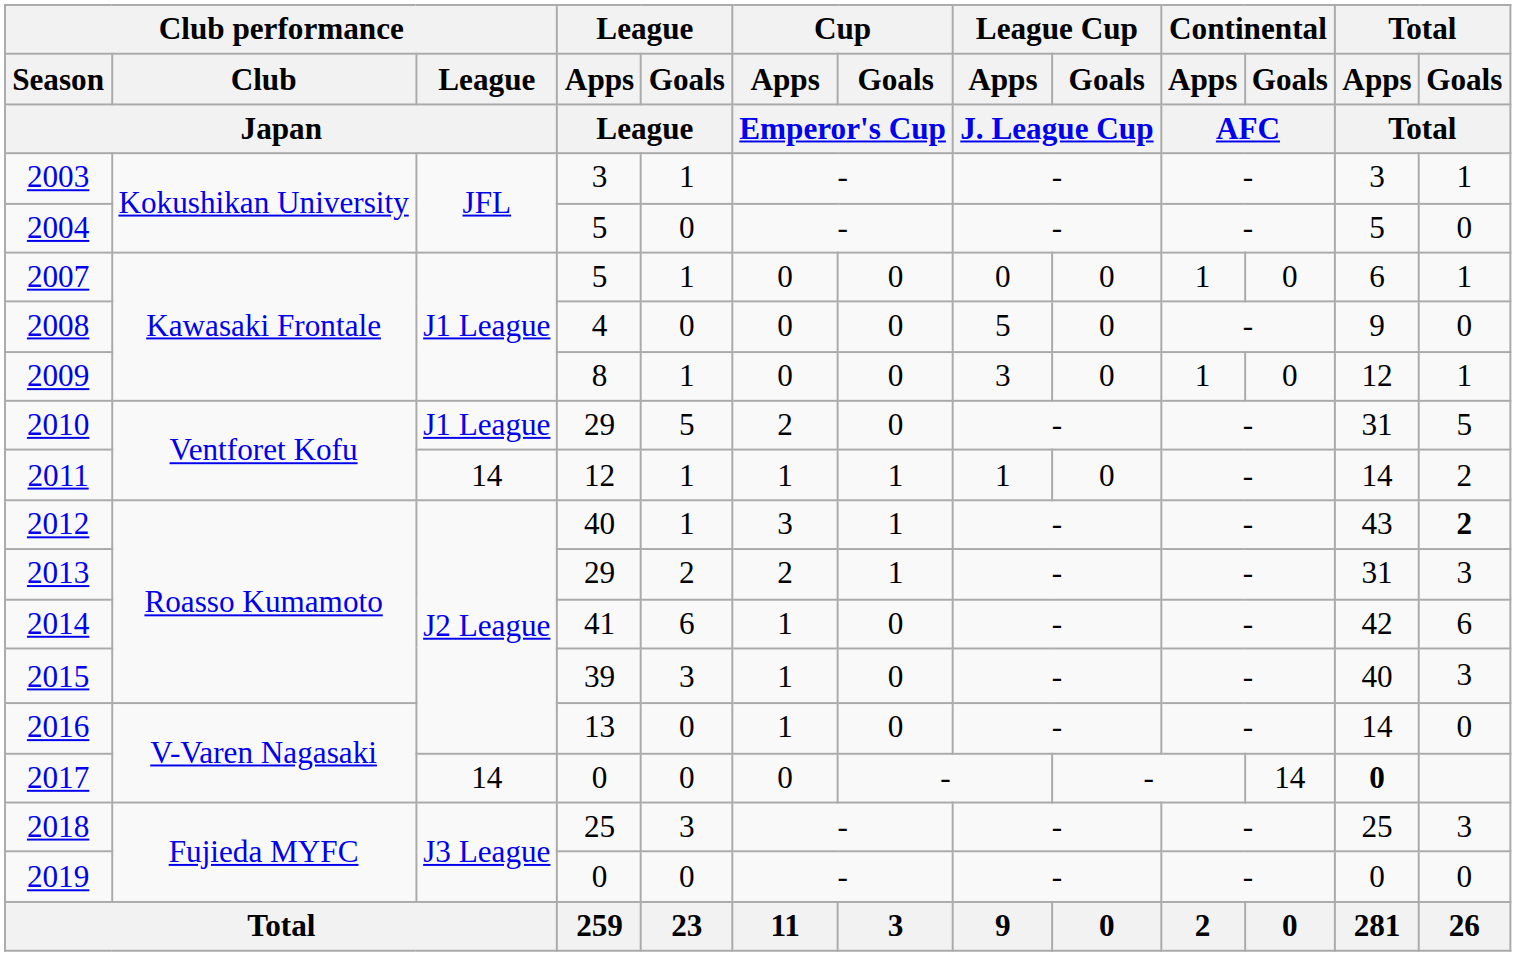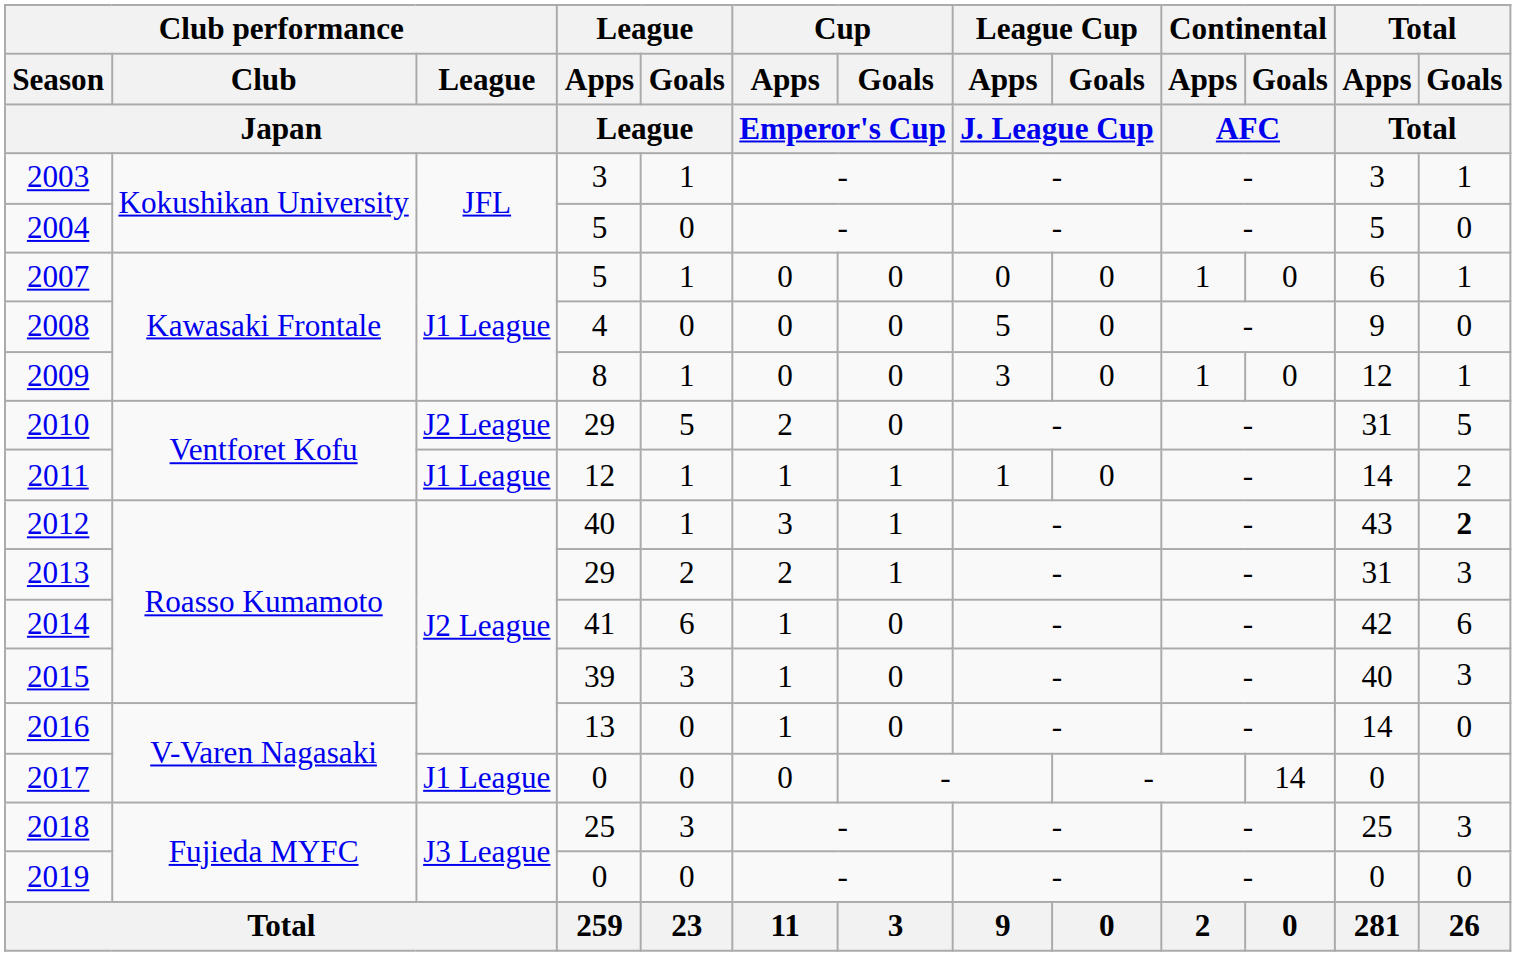 <table class="wikitable" style="text-align:center;">
 <tr>
 <th colspan=3>Club performance</th>
 <th colspan=2>League</th>
 <th colspan=2>Cup</th>
 <th colspan=2>League Cup</th>
 <th colspan=2>Continental</th>
 <th colspan=2>Total</th>
 </tr>
 <tr>
 <th>Season</th>
 <th>Club</th>
 <th>League</th>
 <th>Apps</th>
 <th>Goals</th>
 <th>Apps</th>
 <th>Goals</th>
 <th>Apps</th>
 <th>Goals</th>
 <th>Apps</th>
 <th>Goals</th>
 <th>Apps</th>
 <th>Goals</th>
 </tr>
 <tr>
 <th colspan=3>Japan</th>
 <th colspan=2>League</th>
 <th colspan=2><a href='#'>Emperor's Cup</a></th>
 <th colspan=2><a href='#'>J. League Cup</a></th>
 <th colspan=2><a href='#'>AFC</a></th>
 <th colspan=2>Total</th>
 </tr>
 <tr>
 <td><a href='#'>2003</a></td>
 <td rowspan="2"><a href='#'>Kokushikan University</a></td>
 <td rowspan="2"><a href='#'>JFL</a></td>
 <td>3</td>
 <td>1</td>
 <td colspan="2">-</td>
 <td colspan="2">-</td>
 <td colspan="2">-</td>
 <td>3</td>
 <td>1</td>
 </tr>
 <tr>
 <td><a href='#'>2004</a></td>
 <td>5</td>
 <td>0</td>
 <td colspan="2">-</td>
 <td colspan="2">-</td>
 <td colspan="2">-</td>
 <td>5</td>
 <td>0</td>
 </tr>
 <tr>
 <td><a href='#'>2007</a></td>
 <td rowspan="3"><a href='#'>Kawasaki Frontale</a></td>
 <td rowspan="3"><a href='#'>J1 League</a></td>
 <td>5</td>
 <td>1</td>
 <td>0</td>
 <td>0</td>
 <td>0</td>
 <td>0</td>
 <td>1</td>
 <td>0</td>
 <td>6</td>
 <td>1</td>
 </tr>
 <tr>
 <td><a href='#'>2008</a></td>
 <td>4</td>
 <td>0</td>
 <td>0</td>
 <td>0</td>
 <td>5</td>
 <td>0</td>
 <td colspan="2">-</td>
 <td>9</td>
 <td>0</td>
 </tr>
 <tr>
 <td><a href='#'>2009</a></td>
 <td>8</td>
 <td>1</td>
 <td>0</td>
 <td>0</td>
 <td>3</td>
 <td>0</td>
 <td>1</td>
 <td>0</td>
 <td>12</td>
 <td>1</td>
 </tr>
 <tr>
 <td><a href='#'>2010</a></td>
 <td rowspan="2"><a href='#'>Ventforet Kofu</a></td>
-<td><a href='#'>J1 League</a></td>
+<td><a href='#'>J2 League</a></td>
 <td>29</td>
 <td>5</td>
 <td>2</td>
 <td>0</td>
 <td colspan="2">-</td>
 <td colspan="2">-</td>
 <td>31</td>
 <td>5</td>
 </tr>
 <tr>
 <td><a href='#'>2011</a></td>
-<td>14</td>
+<td><a href='#'>J1 League</a></td>
 <td>12</td>
 <td>1</td>
 <td>1</td>
 <td>1</td>
 <td>1</td>
 <td>0</td>
 <td colspan="2">-</td>
 <td>14</td>
 <td>2</td>
 </tr>
 <tr>
 <td><a href='#'>2012</a></td>
 <td rowspan=4><a href='#'>Roasso Kumamoto</a></td>
 <td rowspan=5><a href='#'>J2 League</a></td>
 <td>40</td>
 <td>1</td>
 <td>3</td>
 <td>1</td>
 <td colspan="2">-</td>
 <td colspan="2">-</td>
 <td>43</td>
 <td><strong>2</strong></td>
 </tr>
 <tr>
 <td><a href='#'>2013</a></td>
 <td>29</td>
 <td>2</td>
 <td>2</td>
 <td>1</td>
 <td colspan="2">-</td>
 <td colspan="2">-</td>
 <td>31</td>
 <td>3</td>
 </tr>
 <tr>
 <td><a href='#'>2014</a></td>
 <td>41</td>
 <td>6</td>
 <td>1</td>
 <td>0</td>
 <td colspan="2">-</td>
 <td colspan="2">-</td>
 <td>42</td>
 <td>6</td>
 </tr>
 <tr>
 <td><a href='#'>2015</a></td>
 <td>39</td>
 <td>3</td>
 <td>1</td>
 <td>0</td>
 <td colspan="2">-</td>
 <td colspan="2">-</td>
 <td>40</td>
 <td>3　</td>
 </tr>
 <tr>
 <td><a href='#'>2016</a></td>
 <td rowspan="2"><a href='#'>V-Varen Nagasaki</a></td>
 <td>13</td>
 <td>0</td>
 <td>1</td>
 <td>0</td>
 <td colspan="2">-</td>
 <td colspan="2">-</td>
 <td>14</td>
 <td>0</td>
 </tr>
 <tr>
 <td><a href='#'>2017</a></td>
-<td>14</td>
+<td><a href='#'>J1 League</a></td>
 <td>0</td>
 <td>0</td>
 <td>0</td>
 <td colspan="2">-</td>
 <td colspan="2">-</td>
 <td>14</td>
-<td><strong>0</strong></td>
+<td>0</td>
 </tr>
 <tr>
 <td><a href='#'>2018</a></td>
 <td rowspan="2"><a href='#'>Fujieda MYFC</a></td>
 <td rowspan="2"><a href='#'>J3 League</a></td>
 <td>25</td>
 <td>3</td>
 <td colspan="2">-</td>
 <td colspan="2">-</td>
 <td colspan="2">-</td>
 <td>25</td>
 <td>3</td>
 </tr>
 <tr>
 <td><a href='#'>2019</a></td>
 <td>0</td>
 <td>0</td>
 <td colspan="2">-</td>
 <td colspan="2">-</td>
 <td colspan="2">-</td>
 <td>0</td>
 <td>0</td>
 </tr>
 <tr>
 <th colspan=3>Total</th>
 <th>259</th>
 <th>23</th>
 <th>11</th>
 <th>3</th>
 <th>9</th>
 <th>0</th>
 <th>2</th>
 <th>0</th>
 <th>281</th>
 <th>26</th>
 </tr>
 </table>
